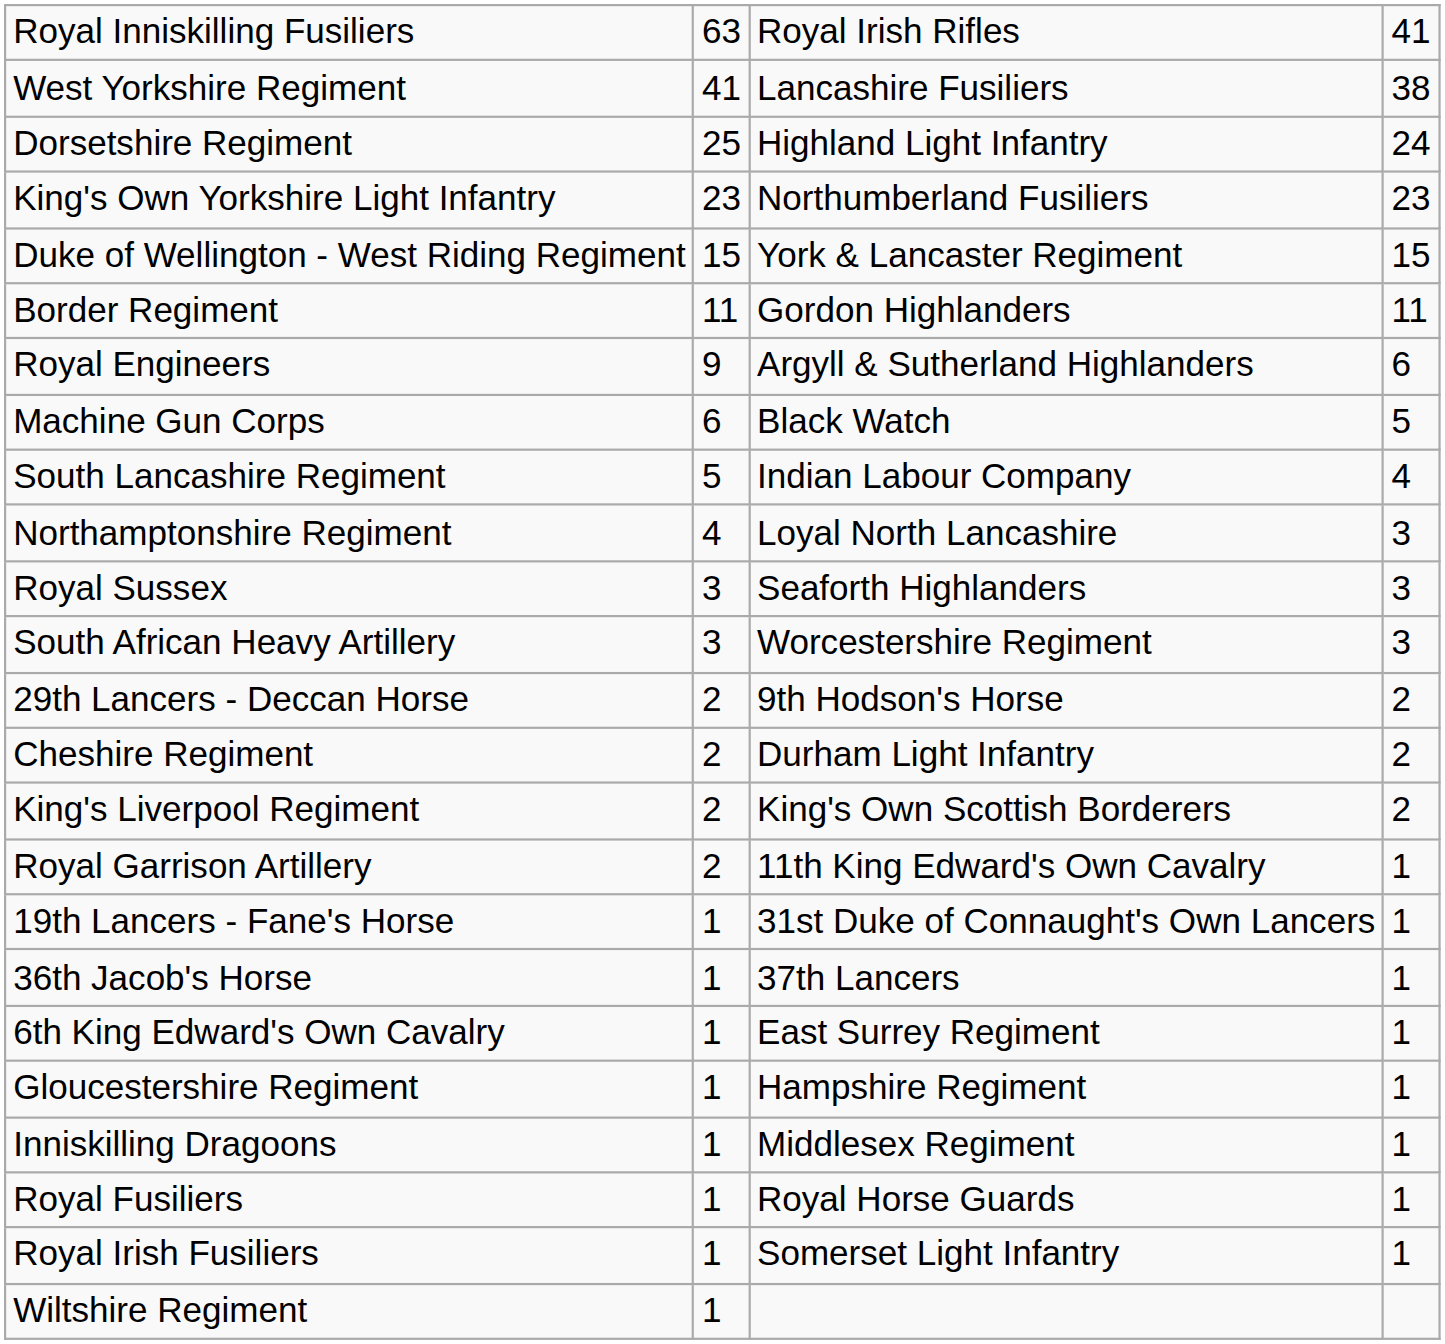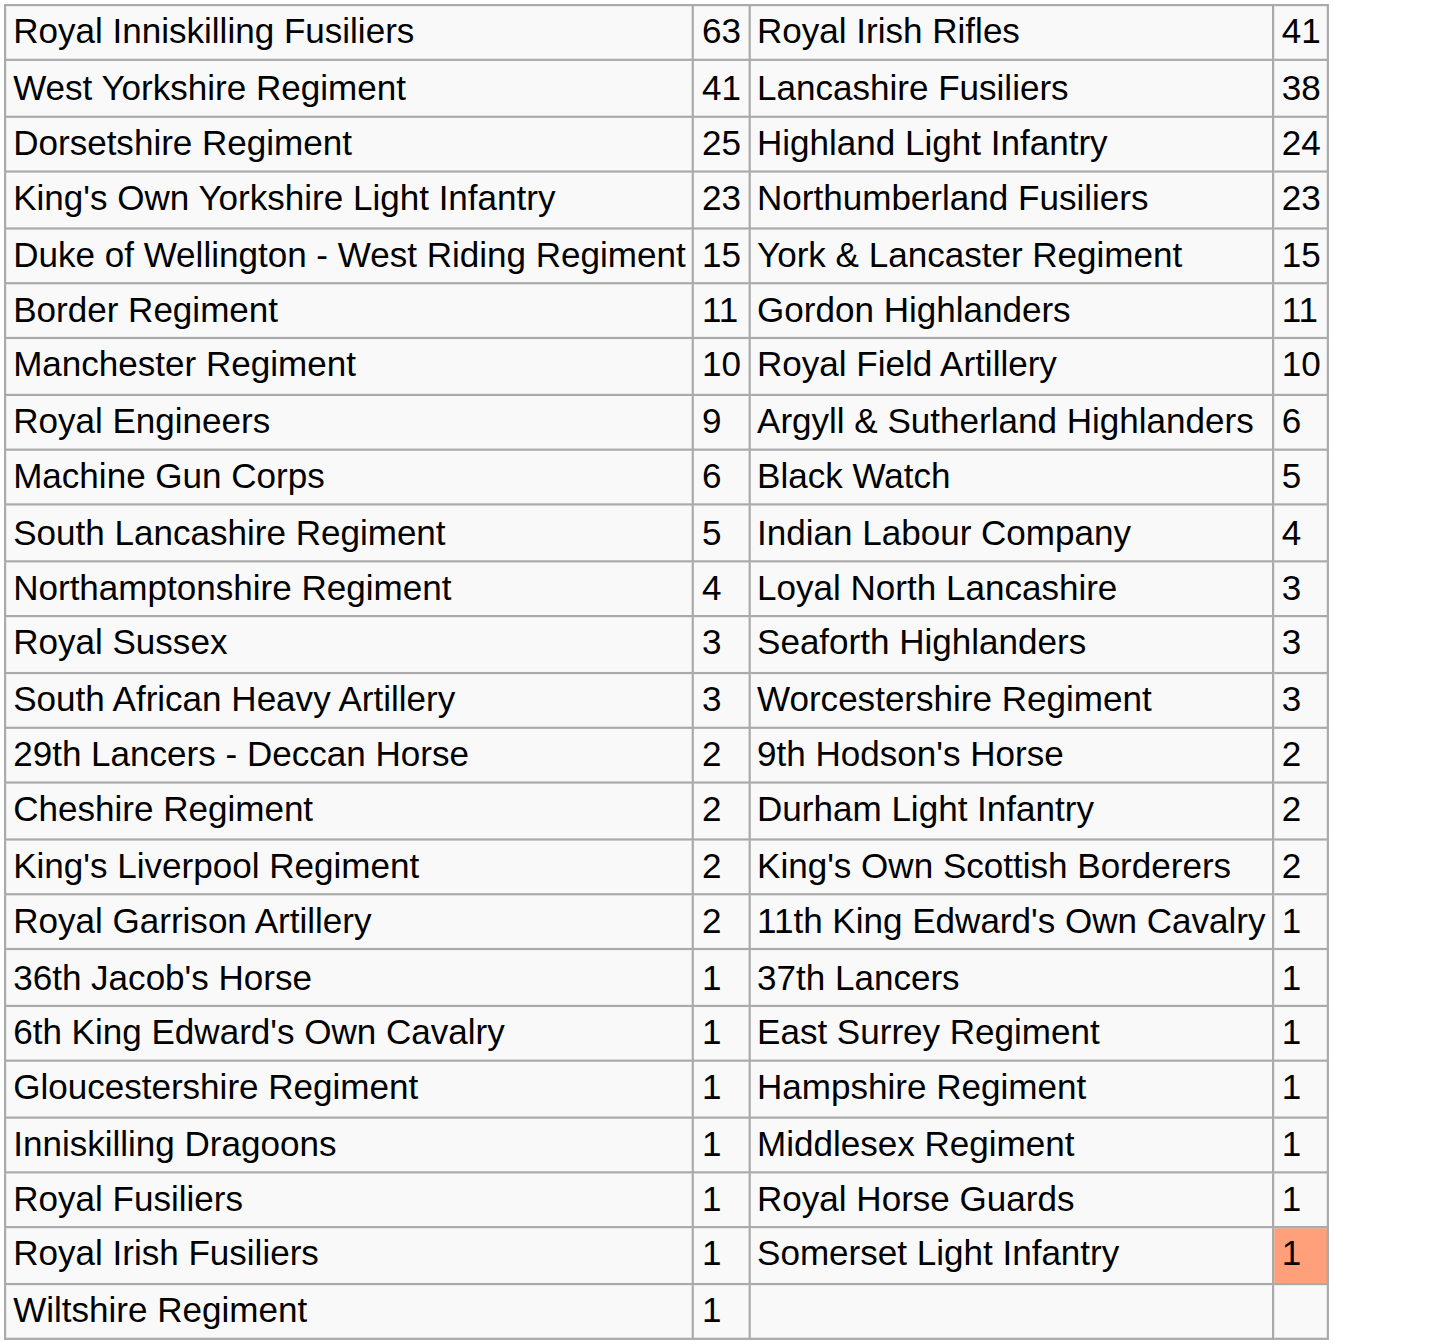 <table class="wikitable">
 <tr>
 <td>Royal Inniskilling Fusiliers</td>
 <td>63</td>
 <td>Royal Irish Rifles</td>
 <td>41</td>
 </tr>
 <tr>
 <td>West Yorkshire Regiment</td>
 <td>41</td>
 <td>Lancashire Fusiliers</td>
 <td>38</td>
 </tr>
 <tr>
 <td>Dorsetshire Regiment</td>
 <td>25</td>
 <td>Highland Light Infantry</td>
 <td>24</td>
 </tr>
 <tr>
 <td>King's Own Yorkshire Light Infantry</td>
 <td>23</td>
 <td>Northumberland Fusiliers</td>
 <td>23</td>
 </tr>
 <tr>
 <td>Duke of Wellington - West Riding Regiment</td>
 <td>15</td>
 <td>York & Lancaster Regiment</td>
 <td>15</td>
 </tr>
 <tr>
 <td>Border Regiment</td>
 <td>11</td>
 <td>Gordon Highlanders</td>
 <td>11</td>
+</tr>
+<tr>
+<td>Manchester Regiment</td>
+<td>10</td>
+<td>Royal Field Artillery</td>
+<td>10</td>
 </tr>
 <tr>
 <td>Royal Engineers</td>
 <td>9</td>
 <td>Argyll & Sutherland Highlanders</td>
 <td>6</td>
 </tr>
 <tr>
 <td>Machine Gun Corps</td>
 <td>6</td>
 <td>Black Watch</td>
 <td>5</td>
 </tr>
 <tr>
 <td>South Lancashire Regiment</td>
 <td>5</td>
 <td>Indian Labour Company</td>
 <td>4</td>
 </tr>
 <tr>
 <td>Northamptonshire Regiment</td>
 <td>4</td>
 <td>Loyal North Lancashire</td>
 <td>3</td>
 </tr>
 <tr>
 <td>Royal Sussex</td>
 <td>3</td>
 <td>Seaforth Highlanders</td>
 <td>3</td>
 </tr>
 <tr>
 <td>South African Heavy Artillery</td>
 <td>3</td>
 <td>Worcestershire Regiment</td>
 <td>3</td>
 </tr>
 <tr>
 <td>29th Lancers - Deccan Horse</td>
 <td>2</td>
 <td>9th Hodson's Horse</td>
 <td>2</td>
 </tr>
 <tr>
 <td>Cheshire Regiment</td>
 <td>2</td>
 <td>Durham Light Infantry</td>
 <td>2</td>
 </tr>
 <tr>
 <td>King's Liverpool Regiment</td>
 <td>2</td>
 <td>King's Own Scottish Borderers</td>
 <td>2</td>
 </tr>
 <tr>
 <td>Royal Garrison Artillery</td>
 <td>2</td>
 <td>11th King Edward's Own Cavalry</td>
 <td>1</td>
 </tr>
 <tr>
-<td>19th Lancers - Fane's Horse</td>
-<td>1</td>
-<td>31st Duke of Connaught's Own Lancers</td>
-<td>1</td>
-</tr>
-<tr>
 <td>36th Jacob's Horse</td>
 <td>1</td>
 <td>37th Lancers</td>
 <td>1</td>
 </tr>
 <tr>
 <td>6th King Edward's Own Cavalry</td>
 <td>1</td>
 <td>East Surrey Regiment</td>
 <td>1</td>
 </tr>
 <tr>
 <td>Gloucestershire Regiment</td>
 <td>1</td>
 <td>Hampshire Regiment</td>
 <td>1</td>
 </tr>
 <tr>
 <td>Inniskilling Dragoons</td>
 <td>1</td>
 <td>Middlesex Regiment</td>
 <td>1</td>
 </tr>
 <tr>
 <td>Royal Fusiliers</td>
 <td>1</td>
 <td>Royal Horse Guards</td>
 <td>1</td>
 </tr>
 <tr>
 <td>Royal Irish Fusiliers</td>
 <td>1</td>
 <td>Somerset Light Infantry</td>
-<td>1</td>
+<td style="background: lightsalmon;">1</td>
 </tr>
 <tr>
 <td>Wiltshire Regiment</td>
 <td>1</td>
 <td></td>
 </tr>
 </table>
